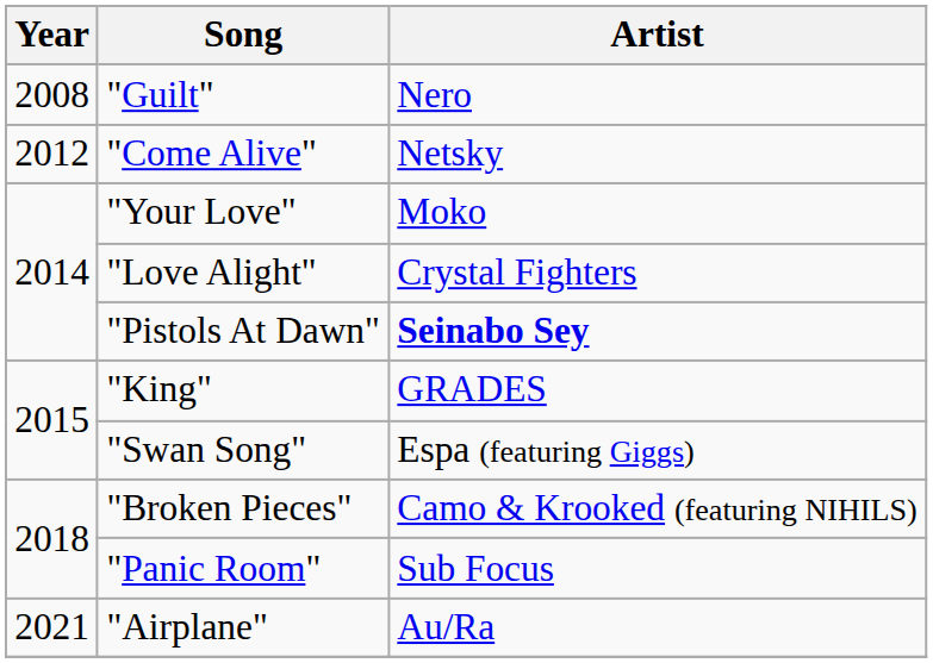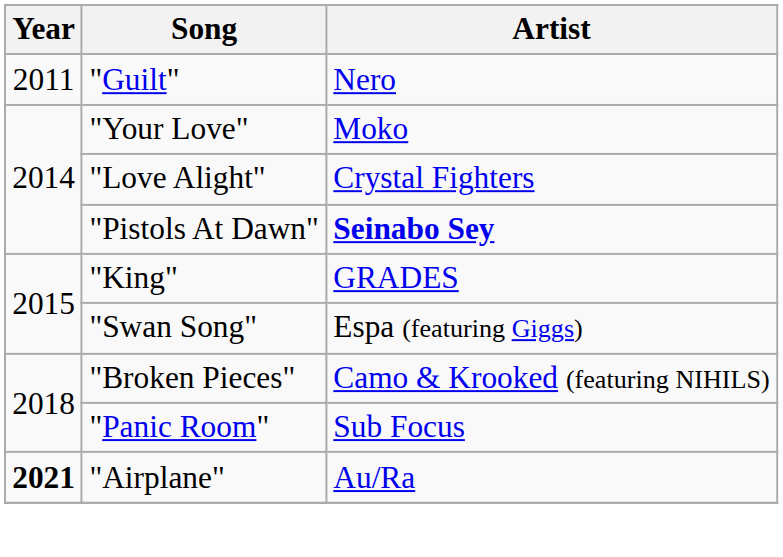 <table class=wikitable>
 <tr>
 <th>Year</th>
 <th>Song</th>
 <th>Artist</th>
 </tr>
 <tr>
-<td style="text-align:center;">2008</td>
+<td style="text-align:center;">2011</td>
 <td>"<a href='#'>Guilt</a>"</td>
 <td><a href='#'>Nero</a></td>
-</tr>
-<tr>
-<td style="text-align:center;">2012</td>
-<td>"<a href='#'>Come Alive</a>"</td>
-<td><a href='#'>Netsky</a></td>
 </tr>
 <tr>
 <td style="text-align:center;" rowspan="3">2014</td>
 <td>"Your Love"</td>
 <td><a href='#'>Moko</a></td>
 </tr>
 <tr>
 <td>"Love Alight"</td>
 <td><a href='#'>Crystal Fighters</a></td>
 </tr>
 <tr>
 <td>"Pistols At Dawn"</td>
 <td><strong><a href='#'>Seinabo Sey</a></strong></td>
 </tr>
 <tr>
 <td style="text-align:center;" rowspan="2">2015</td>
 <td>"King"</td>
 <td><a href='#'>GRADES</a></td>
 </tr>
 <tr>
 <td>"Swan Song"</td>
 <td>Espa <small>(featuring <a href='#'>Giggs</a>)</small></td>
 </tr>
 <tr>
 <td style="text-align:center;" rowspan="2">2018</td>
 <td>"Broken Pieces"</td>
 <td><a href='#'>Camo & Krooked</a> <small>(featuring NIHILS)</small></td>
 </tr>
 <tr>
 <td>"<a href='#'>Panic Room</a>"</td>
 <td><a href='#'>Sub Focus</a></td>
 </tr>
 <tr>
-<td style="text-align:center;">2021</td>
+<td style="text-align:center;"><strong>2021</strong></td>
 <td>"Airplane"</td>
 <td><a href='#'>Au/Ra</a></td>
 </tr>
 <tr>
 </tr>
 </table>
